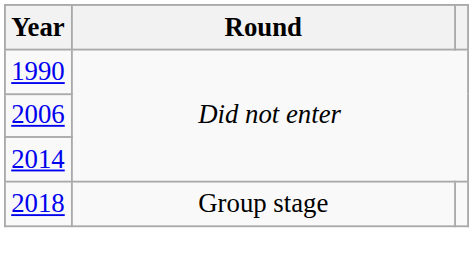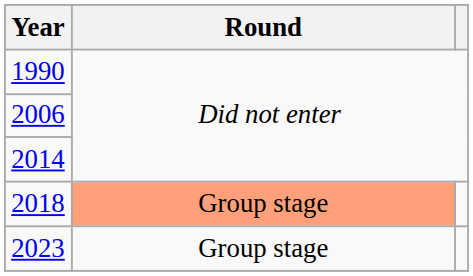 <table class="wikitable" style="text-align: center; font-size:90%">
 <tr>
 <th>Year</th>
 <th style="width:200px">Round</th>
 <th></th>
 </tr>
 <tr>
 <td><a href='#'>1990</a></td>
 <td colspan="2" rowspan="3"><em>Did not enter</em></td>
 </tr>
 <tr>
 <td><a href='#'>2006</a></td>
 </tr>
 <tr>
 <td><a href='#'>2014</a></td>
 </tr>
 <tr>
 <td><a href='#'>2018</a></td>
+<td style="background: lightsalmon;">Group stage</td>
+<td></td>
+</tr>
+<tr>
+<td><a href='#'>2023</a></td>
 <td>Group stage</td>
 <td></td>
 </tr>
 </table>
